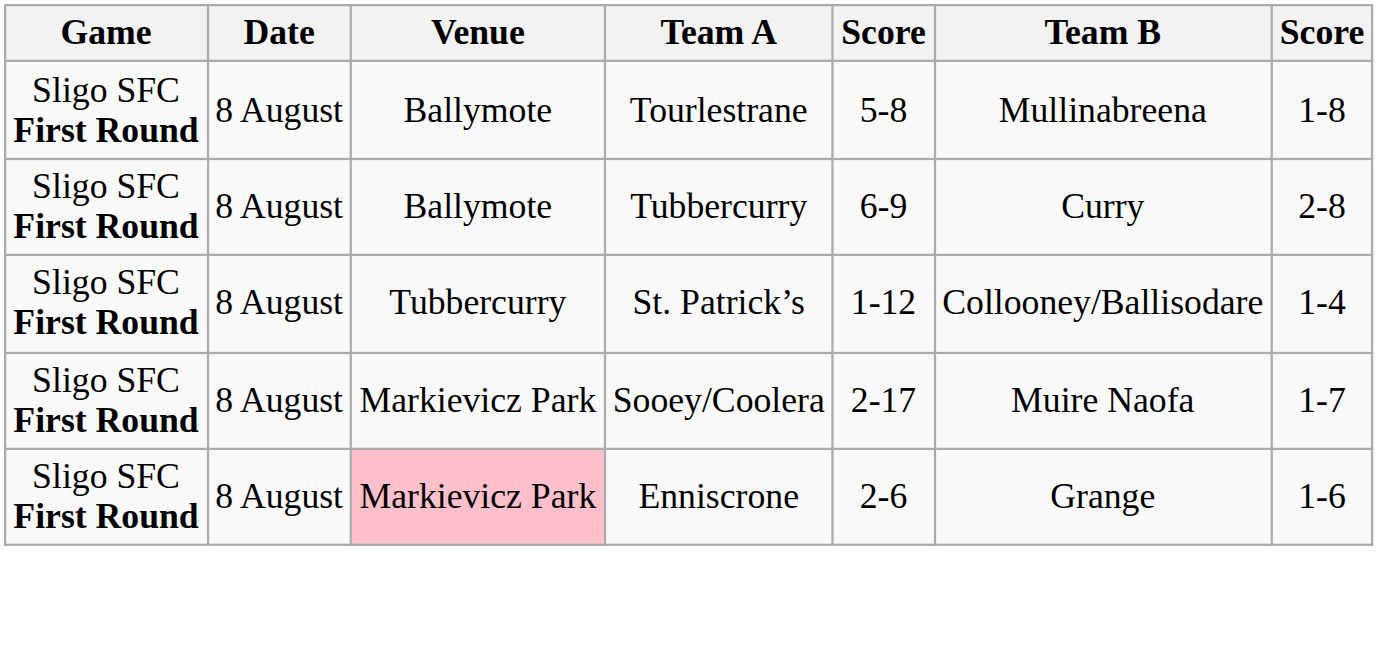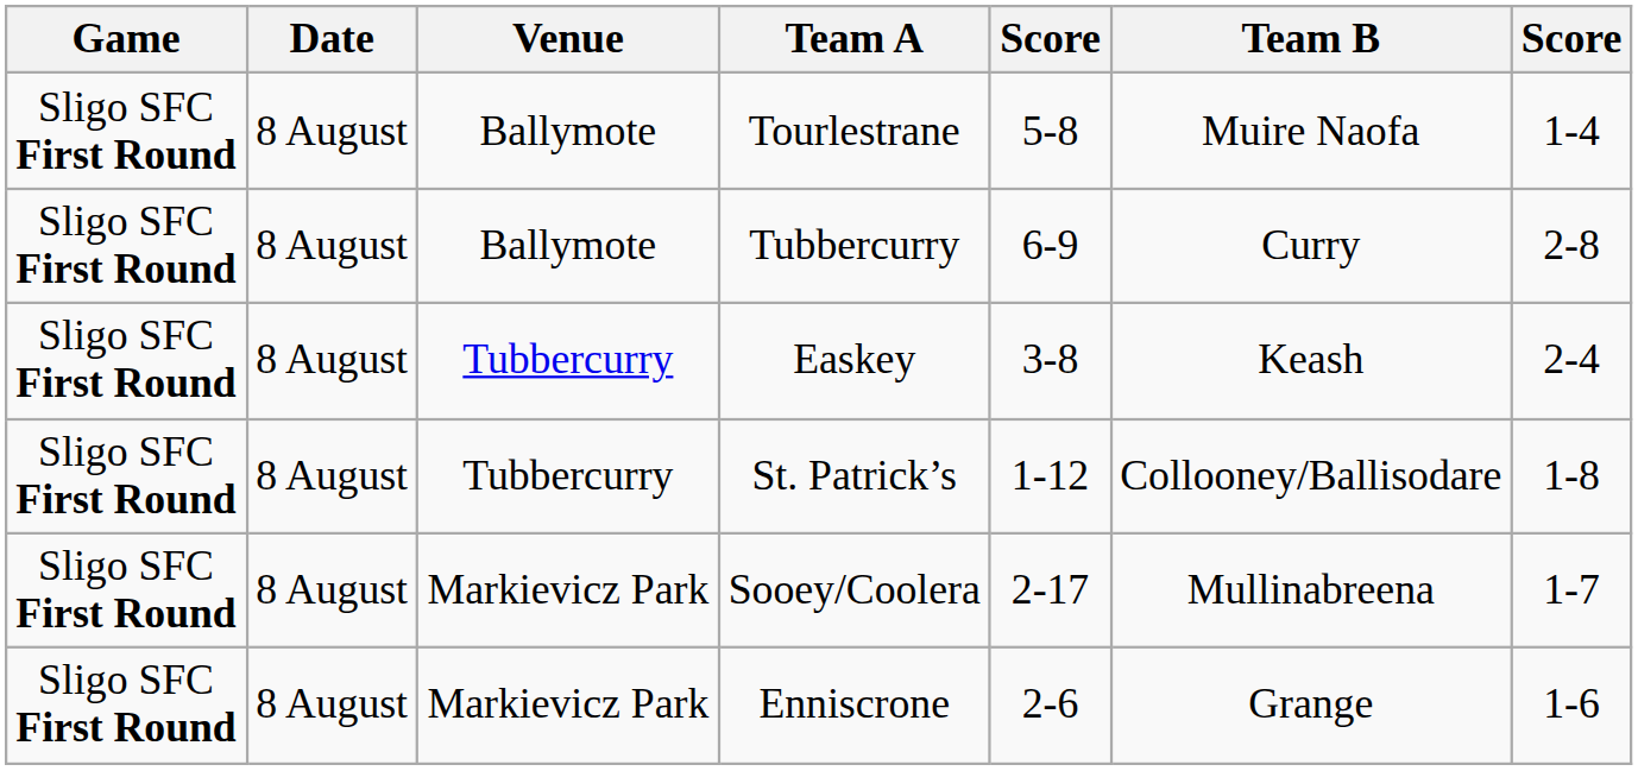 <table class="wikitable">
 <tr>
 <th>Game</th>
 <th>Date</th>
 <th>Venue</th>
 <th>Team A</th>
 <th>Score</th>
 <th>Team B</th>
 <th>Score</th>
 </tr>
 <tr align="center">
 <td>Sligo SFC<br><strong>First Round</strong></td>
 <td>8 August</td>
 <td>Ballymote</td>
 <td>Tourlestrane</td>
 <td>5-8</td>
-<td>Mullinabreena</td>
-<td>1-8</td>
+<td>Muire Naofa</td>
+<td>1-4</td>
 </tr>
 <tr align="center">
 <td>Sligo SFC<br><strong>First Round</strong></td>
 <td>8 August</td>
 <td>Ballymote</td>
 <td>Tubbercurry</td>
 <td>6-9</td>
 <td>Curry</td>
 <td>2-8</td>
 </tr>
 <tr align="center">
 <td>Sligo SFC<br><strong>First Round</strong></td>
 <td>8 August</td>
+<td><a href='#'>Tubbercurry</a></td>
+<td>Easkey</td>
+<td>3-8</td>
+<td>Keash</td>
+<td>2-4</td>
+</tr>
+<tr align="center">
+<td>Sligo SFC<br><strong>First Round</strong></td>
+<td>8 August</td>
 <td>Tubbercurry</td>
 <td>St. Patrick’s</td>
 <td>1-12</td>
 <td>Collooney/Ballisodare</td>
-<td>1-4</td>
+<td>1-8</td>
 </tr>
 <tr align="center">
 <td>Sligo SFC<br><strong>First Round</strong></td>
 <td>8 August</td>
 <td>Markievicz Park</td>
 <td>Sooey/Coolera</td>
 <td>2-17</td>
-<td>Muire Naofa</td>
+<td>Mullinabreena</td>
 <td>1-7</td>
 </tr>
 <tr align="center">
 <td>Sligo SFC<br><strong>First Round</strong></td>
 <td>8 August</td>
-<td style="background: pink;">Markievicz Park</td>
+<td>Markievicz Park</td>
 <td>Enniscrone</td>
 <td>2-6</td>
 <td>Grange</td>
 <td>1-6</td>
 </tr>
 </table>
